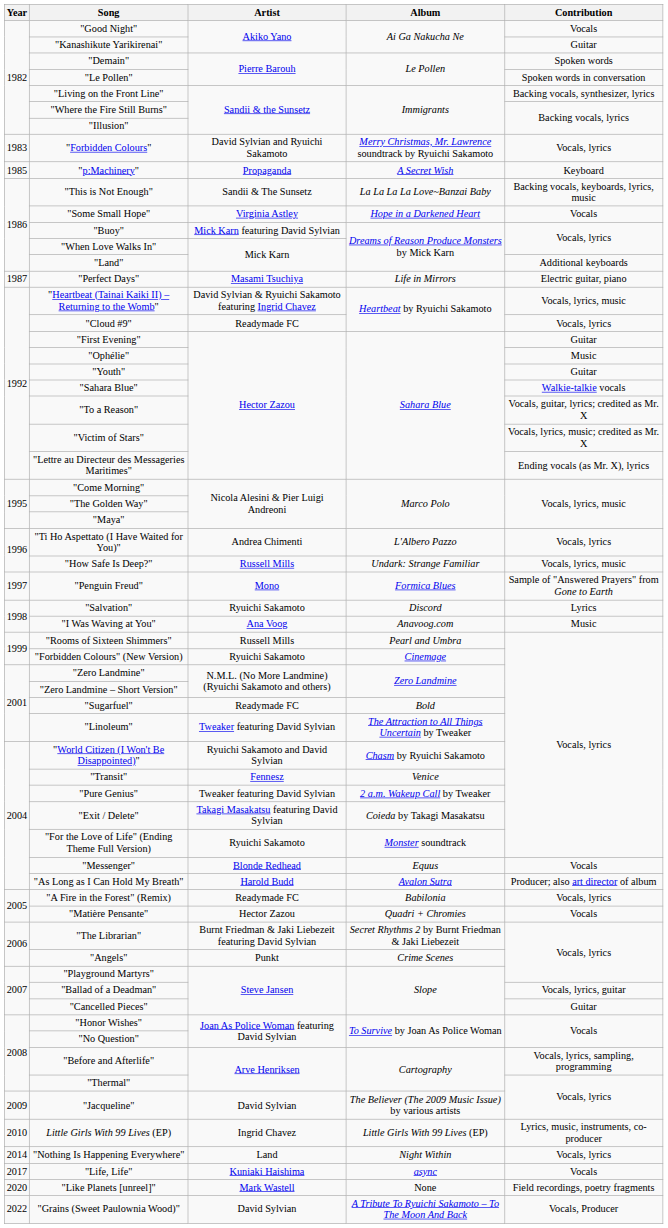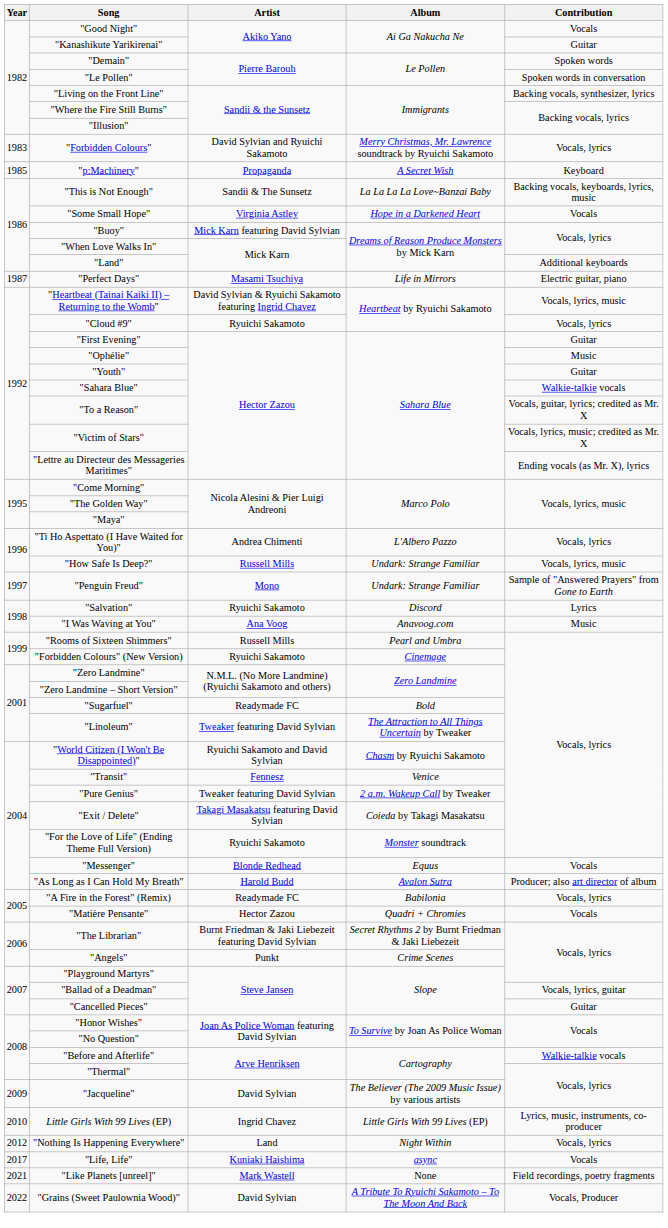 <table class="wikitable" style="text-align:center">
 <tr>
 <th>Year</th>
 <th style="width:15em;">Song</th>
 <th style="width:15em;">Artist</th>
 <th style="width:15em;">Album</th>
 <th style="width:15em;">Contribution</th>
 </tr>
 <tr>
 <td rowspan="7">1982</td>
 <td>"Good Night"</td>
 <td rowspan="2"><a href='#'>Akiko Yano</a></td>
 <td rowspan="2"><em>Ai Ga Nakucha Ne</em></td>
 <td>Vocals</td>
 </tr>
 <tr>
 <td>"Kanashikute Yarikirenai"</td>
 <td>Guitar</td>
 </tr>
 <tr>
 <td>"Demain"</td>
 <td rowspan="2"><a href='#'>Pierre Barouh</a></td>
 <td rowspan="2"><em>Le Pollen</em></td>
 <td>Spoken words</td>
 </tr>
 <tr>
 <td>"Le Pollen"</td>
 <td>Spoken words in conversation</td>
 </tr>
 <tr>
 <td>"Living on the Front Line"</td>
 <td rowspan="3"><a href='#'>Sandii & the Sunsetz</a></td>
 <td rowspan="3"><em>Immigrants</em></td>
 <td>Backing vocals, synthesizer, lyrics</td>
 </tr>
 <tr>
 <td>"Where the Fire Still Burns"</td>
 <td rowspan="2">Backing vocals, lyrics</td>
 </tr>
 <tr>
 <td>"Illusion"</td>
 </tr>
 <tr>
 <td>1983</td>
 <td>"<a href='#'>Forbidden Colours</a>"</td>
 <td>David Sylvian and Ryuichi Sakamoto</td>
 <td><em><a href='#'>Merry Christmas, Mr. Lawrence</a></em> soundtrack by Ryuichi Sakamoto</td>
 <td>Vocals, lyrics</td>
 </tr>
 <tr>
 <td>1985</td>
 <td>"<a href='#'>p:Machinery</a>"</td>
 <td><a href='#'>Propaganda</a></td>
 <td><em><a href='#'>A Secret Wish</a></em></td>
 <td>Keyboard</td>
 </tr>
 <tr>
 <td rowspan="5">1986</td>
 <td>"This is Not Enough"</td>
 <td>Sandii & The Sunsetz</td>
 <td><em>La La La La Love~Banzai Baby</em></td>
 <td>Backing vocals, keyboards, lyrics, music</td>
 </tr>
 <tr>
 <td>"Some Small Hope"</td>
 <td><a href='#'>Virginia Astley</a></td>
 <td><em><a href='#'>Hope in a Darkened Heart</a></em></td>
 <td>Vocals</td>
 </tr>
 <tr>
 <td>"Buoy"</td>
 <td><a href='#'>Mick Karn</a> featuring David Sylvian</td>
 <td rowspan="3"><em><a href='#'>Dreams of Reason Produce Monsters</a></em> by Mick Karn</td>
 <td rowspan="2">Vocals, lyrics</td>
 </tr>
 <tr>
 <td>"When Love Walks In"</td>
 <td rowspan="2">Mick Karn</td>
 </tr>
 <tr>
 <td>"Land"</td>
 <td>Additional keyboards</td>
 </tr>
 <tr>
 <td>1987</td>
 <td>"Perfect Days"</td>
 <td><a href='#'>Masami Tsuchiya</a></td>
 <td><em>Life in Mirrors</em></td>
 <td>Electric guitar, piano</td>
 </tr>
 <tr>
 <td rowspan="9">1992</td>
 <td>"<a href='#'>Heartbeat (Tainai Kaiki II) – Returning to the Womb</a>"</td>
 <td>David Sylvian & Ryuichi Sakamoto featuring <a href='#'>Ingrid Chavez</a></td>
 <td rowspan="2"><em><a href='#'>Heartbeat</a></em> by Ryuichi Sakamoto</td>
 <td>Vocals, lyrics, music</td>
 </tr>
 <tr>
 <td>"Cloud #9"</td>
-<td>Readymade FC</td>
+<td>Ryuichi Sakamoto</td>
 <td>Vocals, lyrics</td>
 </tr>
 <tr>
 <td>"First Evening"</td>
 <td rowspan="7"><a href='#'>Hector Zazou</a></td>
 <td rowspan="7"><em><a href='#'>Sahara Blue</a></em></td>
 <td>Guitar</td>
 </tr>
 <tr>
 <td>"Ophélie"</td>
 <td>Music</td>
 </tr>
 <tr>
 <td>"Youth"</td>
 <td>Guitar</td>
 </tr>
 <tr>
 <td>"Sahara Blue"</td>
 <td><a href='#'>Walkie-talkie</a> vocals</td>
 </tr>
 <tr>
 <td>"To a Reason"</td>
 <td>Vocals, guitar, lyrics; credited as Mr. X</td>
 </tr>
 <tr>
 <td>"Victim of Stars"</td>
 <td>Vocals, lyrics, music; credited as Mr. X</td>
 </tr>
 <tr>
 <td>"Lettre au Directeur des Messageries Maritimes"</td>
 <td>Ending vocals (as Mr. X), lyrics</td>
 </tr>
 <tr>
 <td rowspan="3">1995</td>
 <td>"Come Morning"</td>
 <td rowspan="3">Nicola Alesini & Pier Luigi Andreoni</td>
 <td rowspan="3"><em>Marco Polo</em></td>
 <td rowspan="3">Vocals, lyrics, music</td>
 </tr>
 <tr>
 <td>"The Golden Way"</td>
 </tr>
 <tr>
 <td>"Maya"</td>
 </tr>
 <tr>
 <td rowspan="2">1996</td>
 <td>"Ti Ho Aspettato (I Have Waited for You)"</td>
 <td>Andrea Chimenti</td>
 <td><em>L'Albero Pazzo</em></td>
 <td>Vocals, lyrics</td>
 </tr>
 <tr>
 <td>"How Safe Is Deep?"</td>
 <td><a href='#'>Russell Mills</a></td>
 <td><em>Undark: Strange Familiar</em></td>
 <td>Vocals, lyrics, music</td>
 </tr>
 <tr>
 <td>1997</td>
 <td>"Penguin Freud"</td>
 <td><a href='#'>Mono</a></td>
-<td><em><a href='#'>Formica Blues</a></em></td>
+<td><em>Undark: Strange Familiar</em></td>
 <td>Sample of "Answered Prayers" from <em>Gone to Earth</em></td>
 </tr>
 <tr>
 <td rowspan="2">1998</td>
 <td>"Salvation"</td>
 <td>Ryuichi Sakamoto</td>
 <td><em>Discord</em></td>
 <td>Lyrics</td>
 </tr>
 <tr>
 <td>"I Was Waving at You"</td>
 <td><a href='#'>Ana Voog</a></td>
 <td><em>Anavoog.com</em></td>
 <td>Music</td>
 </tr>
 <tr>
 <td rowspan="2">1999</td>
 <td>"Rooms of Sixteen Shimmers"</td>
 <td>Russell Mills</td>
 <td><em>Pearl and Umbra</em></td>
 <td rowspan="11">Vocals, lyrics</td>
 </tr>
 <tr>
 <td>"Forbidden Colours" (New Version)</td>
 <td>Ryuichi Sakamoto</td>
 <td><em><a href='#'>Cinemage</a></em></td>
 </tr>
 <tr>
 <td rowspan="4">2001</td>
 <td>"Zero Landmine"</td>
 <td rowspan="2">N.M.L. (No More Landmine) (Ryuichi Sakamoto and others)</td>
 <td rowspan="2"><em><a href='#'>Zero Landmine</a></em></td>
 </tr>
 <tr>
 <td>"Zero Landmine – Short Version"</td>
 </tr>
 <tr>
 <td>"Sugarfuel"</td>
 <td>Readymade FC</td>
 <td><em>Bold</em></td>
 </tr>
 <tr>
 <td>"Linoleum"</td>
 <td><a href='#'>Tweaker</a> featuring David Sylvian</td>
 <td><em><a href='#'>The Attraction to All Things Uncertain</a></em> by Tweaker</td>
 </tr>
 <tr>
 <td rowspan="7">2004</td>
 <td>"<a href='#'>World Citizen (I Won't Be Disappointed)</a>"</td>
 <td>Ryuichi Sakamoto and David Sylvian</td>
 <td><em><a href='#'>Chasm</a></em> by Ryuichi Sakamoto</td>
 </tr>
 <tr>
 <td>"Transit"</td>
 <td><a href='#'>Fennesz</a></td>
 <td><em>Venice</em></td>
 </tr>
 <tr>
 <td>"Pure Genius"</td>
 <td>Tweaker featuring David Sylvian</td>
 <td><em><a href='#'>2 a.m. Wakeup Call</a></em> by Tweaker</td>
 </tr>
 <tr>
 <td>"Exit / Delete"</td>
 <td><a href='#'>Takagi Masakatsu</a> featuring David Sylvian</td>
 <td><em>Coieda</em> by Takagi Masakatsu</td>
 </tr>
 <tr>
 <td>"For the Love of Life" (Ending Theme Full Version)</td>
 <td>Ryuichi Sakamoto</td>
 <td><em><a href='#'>Monster</a></em> soundtrack</td>
 </tr>
 <tr>
 <td>"Messenger"</td>
 <td><a href='#'>Blonde Redhead</a></td>
 <td><em>Equus</em></td>
 <td>Vocals</td>
 </tr>
 <tr>
 <td>"As Long as I Can Hold My Breath"</td>
 <td><a href='#'>Harold Budd</a></td>
 <td><em><a href='#'>Avalon Sutra</a></em></td>
 <td>Producer; also <a href='#'>art director</a> of album</td>
 </tr>
 <tr>
 <td rowspan="2">2005</td>
 <td>"A Fire in the Forest" (Remix)</td>
 <td>Readymade FC</td>
 <td><em>Babilonia</em></td>
 <td>Vocals, lyrics</td>
 </tr>
 <tr>
 <td>"Matière Pensante"</td>
 <td>Hector Zazou</td>
 <td><em>Quadri + Chromies</em></td>
 <td>Vocals</td>
 </tr>
 <tr>
 <td rowspan="2">2006</td>
 <td>"The Librarian"</td>
 <td>Burnt Friedman & Jaki Liebezeit featuring David Sylvian</td>
 <td><em>Secret Rhythms 2</em> by Burnt Friedman & Jaki Liebezeit</td>
 <td rowspan="3">Vocals, lyrics</td>
 </tr>
 <tr>
 <td>"Angels"</td>
 <td>Punkt</td>
 <td><em>Crime Scenes</em></td>
 </tr>
 <tr>
 <td rowspan="3">2007</td>
 <td>"Playground Martyrs"</td>
 <td rowspan="3"><a href='#'>Steve Jansen</a></td>
 <td rowspan="3"><em>Slope</em></td>
 </tr>
 <tr>
 <td>"Ballad of a Deadman"</td>
 <td>Vocals, lyrics, guitar</td>
 </tr>
 <tr>
 <td>"Cancelled Pieces"</td>
 <td>Guitar</td>
 </tr>
 <tr>
 <td rowspan="4">2008</td>
 <td>"Honor Wishes"</td>
 <td rowspan="2"><a href='#'>Joan As Police Woman</a> featuring David Sylvian</td>
 <td rowspan="2"><em><a href='#'>To Survive</a></em> by Joan As Police Woman</td>
 <td rowspan="2">Vocals</td>
 </tr>
 <tr>
 <td>"No Question"</td>
 </tr>
 <tr>
 <td>"Before and Afterlife"</td>
 <td rowspan="2"><a href='#'>Arve Henriksen</a></td>
 <td rowspan="2"><em>Cartography</em></td>
-<td>Vocals, lyrics, sampling, programming</td>
+<td><a href='#'>Walkie-talkie</a> vocals</td>
 </tr>
 <tr>
 <td>"Thermal"</td>
 <td rowspan="2">Vocals, lyrics</td>
 </tr>
 <tr>
 <td>2009</td>
 <td>"Jacqueline"</td>
 <td>David Sylvian</td>
 <td><em>The Believer (The 2009 Music Issue)</em> by various artists</td>
 </tr>
 <tr>
 <td>2010</td>
 <td><em>Little Girls With 99 Lives</em> (EP)</td>
 <td>Ingrid Chavez</td>
 <td><em>Little Girls With 99 Lives</em> (EP)</td>
 <td>Lyrics, music, instruments, co-producer</td>
 </tr>
 <tr>
-<td>2014</td>
+<td>2012</td>
 <td>"Nothing Is Happening Everywhere"</td>
 <td>Land</td>
 <td><em>Night Within</em></td>
 <td>Vocals, lyrics</td>
 </tr>
 <tr>
 <td>2017</td>
 <td>"Life, Life"</td>
 <td><a href='#'>Kuniaki Haishima</a></td>
 <td><em><a href='#'>async</a></em></td>
 <td>Vocals</td>
 </tr>
 <tr>
-<td>2020</td>
+<td>2021</td>
 <td>"Like Planets [unreel]"</td>
 <td><a href='#'>Mark Wastell</a></td>
 <td>None</td>
 <td>Field recordings, poetry fragments</td>
 </tr>
 <tr>
 <td>2022</td>
 <td>"Grains (Sweet Paulownia Wood)"</td>
 <td>David Sylvian</td>
 <td><a href='#'><em>A Tribute To Ryuichi Sakamoto – To The Moon And Back</em></a></td>
 <td>Vocals, Producer</td>
 </tr>
 </table>
